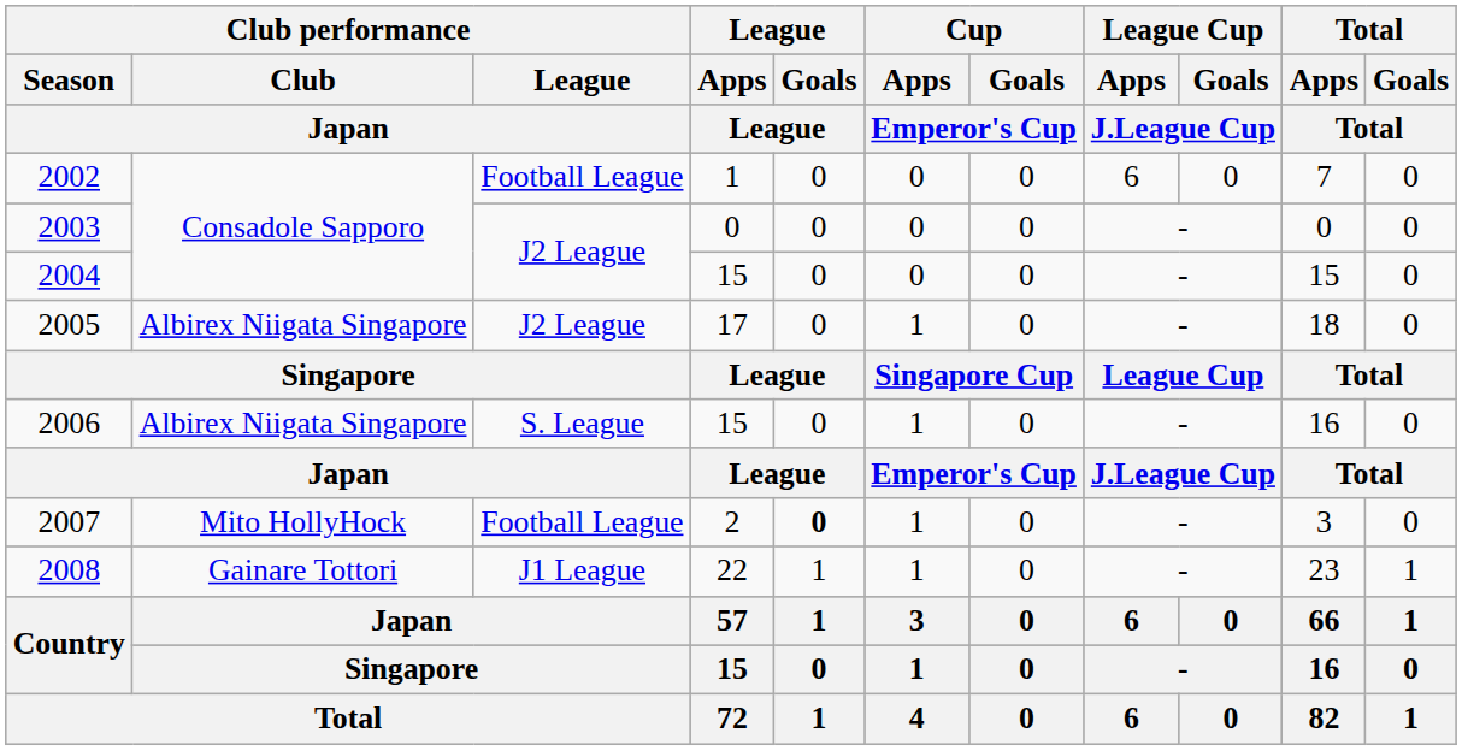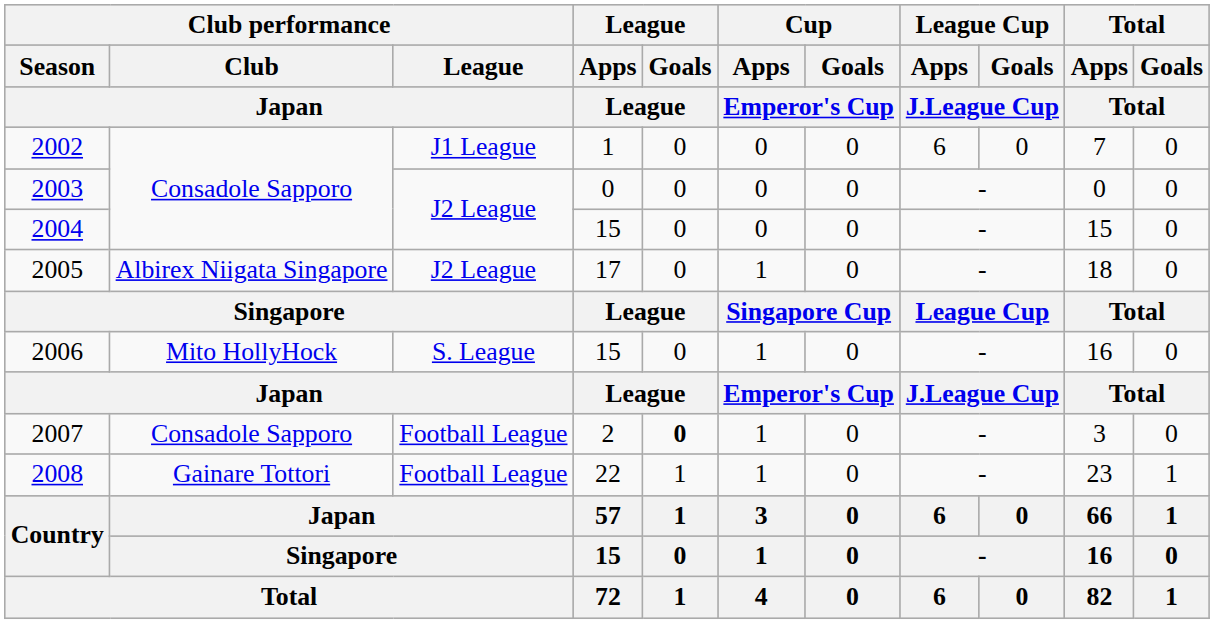 <table class="wikitable" style="text-align:center;">
 <tr>
 <th colspan=3>Club performance</th>
 <th colspan=2>League</th>
 <th colspan=2>Cup</th>
 <th colspan=2>League Cup</th>
 <th colspan=2>Total</th>
 </tr>
 <tr>
 <th>Season</th>
 <th>Club</th>
 <th>League</th>
 <th>Apps</th>
 <th>Goals</th>
 <th>Apps</th>
 <th>Goals</th>
 <th>Apps</th>
 <th>Goals</th>
 <th>Apps</th>
 <th>Goals</th>
 </tr>
 <tr>
 <th colspan=3>Japan</th>
 <th colspan=2>League</th>
 <th colspan=2><a href='#'>Emperor's Cup</a></th>
 <th colspan=2><a href='#'>J.League Cup</a></th>
 <th colspan=2>Total</th>
 </tr>
 <tr>
 <td><a href='#'>2002</a></td>
 <td rowspan="3"><a href='#'>Consadole Sapporo</a></td>
-<td><a href='#'>Football League</a></td>
+<td><a href='#'>J1 League</a></td>
 <td>1</td>
 <td>0</td>
 <td>0</td>
 <td>0</td>
 <td>6</td>
 <td>0</td>
 <td>7</td>
 <td>0</td>
 </tr>
 <tr>
 <td><a href='#'>2003</a></td>
 <td rowspan="2"><a href='#'>J2 League</a></td>
 <td>0</td>
 <td>0</td>
 <td>0</td>
 <td>0</td>
 <td colspan="2">-</td>
 <td>0</td>
 <td>0</td>
 </tr>
 <tr>
 <td><a href='#'>2004</a></td>
 <td>15</td>
 <td>0</td>
 <td>0</td>
 <td>0</td>
 <td colspan="2">-</td>
 <td>15</td>
 <td>0</td>
 </tr>
 <tr>
 <td>2005</td>
 <td><a href='#'>Albirex Niigata Singapore</a></td>
 <td><a href='#'>J2 League</a></td>
 <td>17</td>
 <td>0</td>
 <td>1</td>
 <td>0</td>
 <td colspan="2">-</td>
 <td>18</td>
 <td>0</td>
 </tr>
 <tr>
 <th colspan=3>Singapore</th>
 <th colspan=2>League</th>
 <th colspan=2><a href='#'>Singapore Cup</a></th>
 <th colspan=2><a href='#'>League Cup</a></th>
 <th colspan=2>Total</th>
 </tr>
 <tr>
 <td>2006</td>
-<td><a href='#'>Albirex Niigata Singapore</a></td>
+<td><a href='#'>Mito HollyHock</a></td>
 <td><a href='#'>S. League</a></td>
 <td>15</td>
 <td>0</td>
 <td>1</td>
 <td>0</td>
 <td colspan="2">-</td>
 <td>16</td>
 <td>0</td>
 </tr>
 <tr>
 <th colspan=3>Japan</th>
 <th colspan=2>League</th>
 <th colspan=2><a href='#'>Emperor's Cup</a></th>
 <th colspan=2><a href='#'>J.League Cup</a></th>
 <th colspan=2>Total</th>
 </tr>
 <tr>
 <td>2007</td>
-<td><a href='#'>Mito HollyHock</a></td>
+<td><a href='#'>Consadole Sapporo</a></td>
 <td><a href='#'>Football League</a></td>
 <td>2</td>
 <td><strong>0</strong></td>
 <td>1</td>
 <td>0</td>
 <td colspan="2">-</td>
 <td>3</td>
 <td>0</td>
 </tr>
 <tr>
 <td><a href='#'>2008</a></td>
 <td><a href='#'>Gainare Tottori</a></td>
-<td><a href='#'>J1 League</a></td>
+<td><a href='#'>Football League</a></td>
 <td>22</td>
 <td>1</td>
 <td>1</td>
 <td>0</td>
 <td colspan="2">-</td>
 <td>23</td>
 <td>1</td>
 </tr>
 <tr>
 <th rowspan=2>Country</th>
 <th colspan=2>Japan</th>
 <th>57</th>
 <th>1</th>
 <th>3</th>
 <th>0</th>
 <th>6</th>
 <th>0</th>
 <th>66</th>
 <th>1</th>
 </tr>
 <tr>
 <th colspan=2>Singapore</th>
 <th>15</th>
 <th>0</th>
 <th>1</th>
 <th>0</th>
 <th colspan="2">-</th>
 <th>16</th>
 <th>0</th>
 </tr>
 <tr>
 <th colspan=3>Total</th>
 <th>72</th>
 <th>1</th>
 <th>4</th>
 <th>0</th>
 <th>6</th>
 <th>0</th>
 <th>82</th>
 <th>1</th>
 </tr>
 </table>
